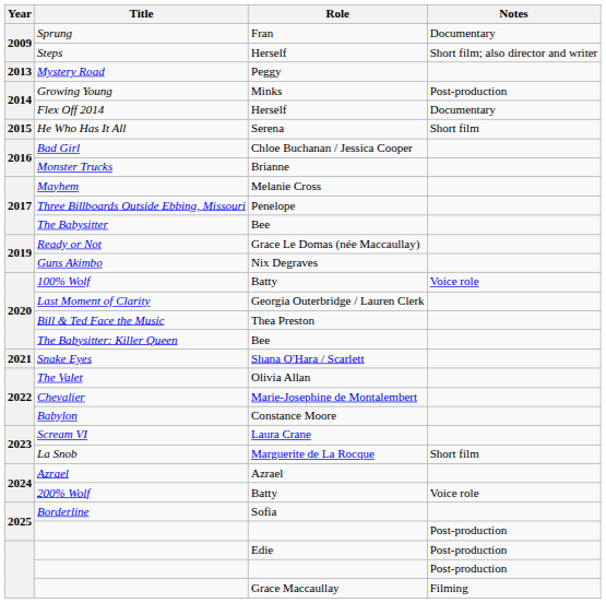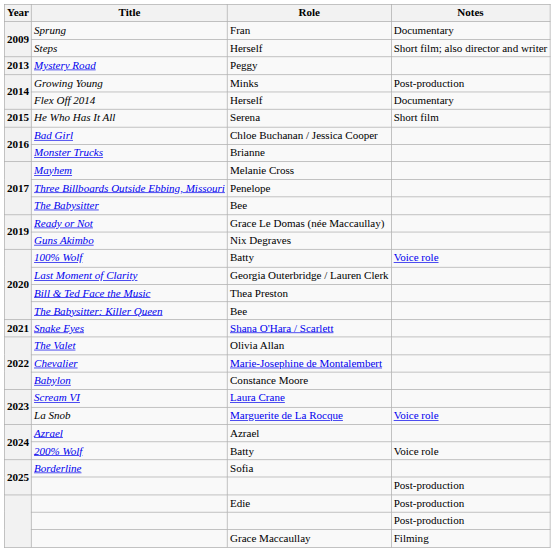 <table class="wikitable plainrowheaders sortable">
 <tr>
 <th scope="col">Year</th>
 <th scope="col">Title</th>
 <th scope="col">Role</th>
 <th scope="col" class="unsortable">Notes</th>
 </tr>
 <tr>
 <th rowspan="2" scope="row">2009</th>
 <td><em>Sprung</em></td>
 <td>Fran</td>
 <td>Documentary</td>
 </tr>
 <tr>
 <td><em>Steps</em></td>
 <td>Herself</td>
 <td>Short film; also director and writer</td>
 </tr>
 <tr>
 <th scope="row">2013</th>
 <td><em><a href='#'>Mystery Road</a></em></td>
 <td>Peggy</td>
 <td></td>
 </tr>
 <tr>
 <th rowspan="2" scope="row" !>2014</th>
 <td><em>Growing Young</em></td>
 <td>Minks</td>
 <td>Post-production</td>
 </tr>
 <tr>
 <td><em>Flex Off 2014</em></td>
 <td>Herself</td>
 <td>Documentary</td>
 </tr>
 <tr>
 <th scope="row">2015</th>
 <td><em>He Who Has It All</em></td>
 <td>Serena</td>
 <td>Short film</td>
 </tr>
 <tr>
 <th rowspan="2" scope="row" !>2016</th>
 <td><em><a href='#'>Bad Girl</a></em></td>
 <td>Chloe Buchanan / Jessica Cooper</td>
 <td></td>
 </tr>
 <tr>
 <td><em><a href='#'>Monster Trucks</a></em></td>
 <td>Brianne</td>
 <td></td>
 </tr>
 <tr>
 <th rowspan="3" scope="row" !>2017</th>
 <td><em><a href='#'>Mayhem</a></em></td>
 <td>Melanie Cross</td>
 <td></td>
 </tr>
 <tr>
 <td><em><a href='#'>Three Billboards Outside Ebbing, Missouri</a></em></td>
 <td>Penelope</td>
 <td></td>
 </tr>
 <tr>
 <td><em><a href='#'>The Babysitter</a></em></td>
 <td>Bee</td>
 <td></td>
 </tr>
 <tr>
 <th rowspan="2" scope="row" !>2019</th>
 <td><em><a href='#'>Ready or Not</a></em></td>
 <td>Grace Le Domas (née Maccaullay)</td>
 <td></td>
 </tr>
 <tr>
 <td><em><a href='#'>Guns Akimbo</a></em></td>
 <td>Nix Degraves</td>
 <td></td>
 </tr>
 <tr>
 <th rowspan="4" scope="row" !>2020</th>
 <td><em><a href='#'>100% Wolf</a></em></td>
 <td>Batty</td>
 <td><a href='#'>Voice role</a></td>
 </tr>
 <tr>
 <td><em><a href='#'>Last Moment of Clarity</a></em></td>
 <td>Georgia Outerbridge / Lauren Clerk</td>
 <td></td>
 </tr>
 <tr>
 <td><em><a href='#'>Bill & Ted Face the Music</a></em></td>
 <td>Thea Preston</td>
 <td></td>
 </tr>
 <tr>
 <td><em><a href='#'>The Babysitter: Killer Queen</a></em></td>
 <td>Bee</td>
 <td></td>
 </tr>
 <tr>
 <th scope="row">2021</th>
 <td><em><a href='#'>Snake Eyes</a></em></td>
 <td><a href='#'>Shana O'Hara / Scarlett</a></td>
 <td></td>
 </tr>
 <tr>
 <th rowspan="3" scope="row" !>2022</th>
 <td><em><a href='#'>The Valet</a></em></td>
 <td>Olivia Allan</td>
 <td></td>
 </tr>
 <tr>
 <td><em><a href='#'>Chevalier</a></em></td>
 <td><a href='#'>Marie-Josephine de Montalembert</a></td>
 <td></td>
 </tr>
 <tr>
 <td><em><a href='#'>Babylon</a></em></td>
 <td>Constance Moore</td>
 <td></td>
 </tr>
 <tr>
 <th rowspan="2" scope="row" !>2023</th>
 <td><em><a href='#'>Scream VI</a></em></td>
 <td><a href='#'>Laura Crane</a></td>
 <td></td>
 </tr>
 <tr>
 <td><em>La Snob</em></td>
 <td><a href='#'>Marguerite de La Rocque</a></td>
-<td>Short film</td>
+<td><a href='#'>Voice role</a></td>
 </tr>
 <tr>
 <th rowspan="2" scope="row" !>2024</th>
 <td><em><a href='#'>Azrael</a></em></td>
 <td>Azrael</td>
 <td></td>
 </tr>
 <tr>
 <td><em><a href='#'>200% Wolf</a></em></td>
 <td>Batty</td>
 <td>Voice role</td>
 </tr>
 <tr>
 <th rowspan="2" scope="row" !>2025</th>
 <td><em><a href='#'>Borderline</a></em></td>
 <td>Sofia</td>
 <td></td>
 </tr>
 <tr>
 <td></td>
 <td></td>
 <td>Post-production</td>
 </tr>
 <tr>
 <th rowspan="3" scope="row" !></th>
 <td></td>
 <td>Edie</td>
 <td>Post-production</td>
 </tr>
 <tr>
 <td></td>
 <td></td>
 <td>Post-production</td>
 </tr>
 <tr>
 <td></td>
 <td>Grace Maccaullay</td>
 <td>Filming</td>
 </tr>
 </table>
